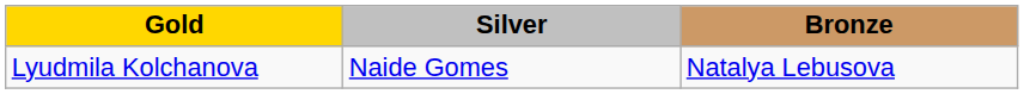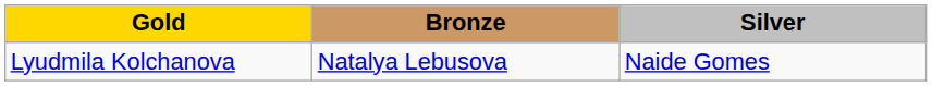 <table class="wikitable" style="text-align:left">
 <tr align="center">
 <td width=200 bgcolor=gold><strong>Gold</strong></td>
+<td width=200 bgcolor=CC9966><strong>Bronze</strong></td>
 <td width=200 bgcolor=silver><strong>Silver</strong></td>
-<td width=200 bgcolor=CC9966><strong>Bronze</strong></td>
 </tr>
 <tr>
 <td><a href='#'>Lyudmila Kolchanova</a><br><em></em></td>
+<td><a href='#'>Natalya Lebusova</a><br><em></em></td>
 <td><a href='#'>Naide Gomes</a><br><em></em></td>
-<td><a href='#'>Natalya Lebusova</a><br><em></em></td>
 </tr>
 </table>
